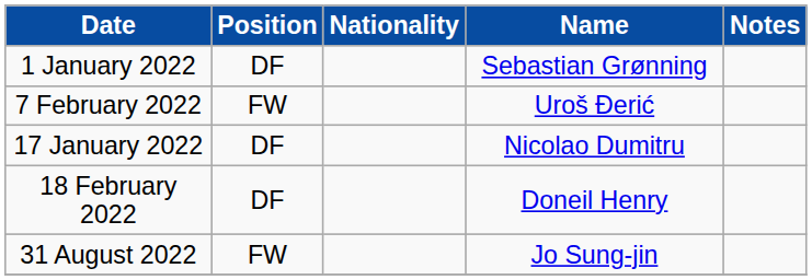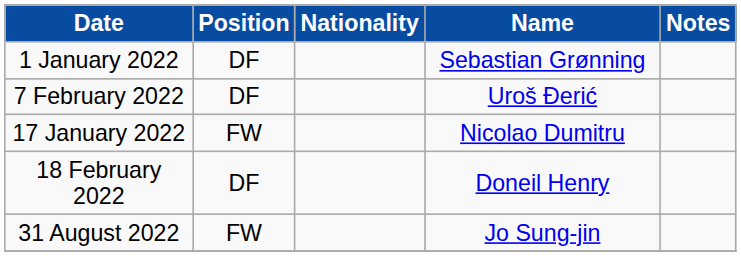 <table class="wikitable" style="text-align:center; font-size:90%; ">
 <tr>
 <th style="background:#074CA1; color:#FFFFFF; width:110px;">Date</th>
 <th style="background:#074CA1; color:#FFFFFF; width:50px;">Position</th>
 <th style="background:#074CA1; color:#FFFFFF; width:50px;">Nationality</th>
 <th style="background:#074CA1; color:#FFFFFF; width:140px;">Name</th>
 <th style="background:#074CA1; color:#FFFFFF; width:30px;">Notes</th>
 </tr>
 <tr>
 <td>1 January 2022</td>
 <td>DF</td>
 <td></td>
 <td><a href='#'>Sebastian Grønning</a></td>
 <td></td>
 </tr>
 <tr>
 <td>7 February 2022</td>
-<td>FW</td>
+<td>DF</td>
 <td></td>
 <td><a href='#'>Uroš Đerić</a></td>
 <td></td>
 </tr>
 <tr>
 <td>17 January 2022</td>
-<td>DF</td>
+<td>FW</td>
 <td></td>
 <td><a href='#'>Nicolao Dumitru</a></td>
 <td></td>
 </tr>
 <tr>
 <td>18 February 2022</td>
 <td>DF</td>
 <td></td>
 <td><a href='#'>Doneil Henry</a></td>
 <td></td>
 </tr>
 <tr>
 <td>31 August 2022</td>
 <td>FW</td>
 <td></td>
 <td><a href='#'>Jo Sung-jin</a></td>
 <td></td>
 </tr>
 <tr>
 </tr>
 </table>
